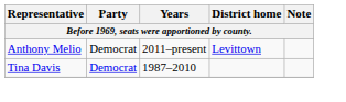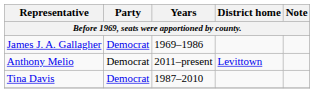 <table class=wikitable>
 <tr valign=bottom>
 <th>Representative</th>
 <th>Party</th>
 <th>Years</th>
 <th>District home</th>
 <th>Note</th>
 </tr>
 <tr>
 <th colspan=5 style="font-size: 80%;"><em>Before 1969, seats were apportioned by county.</em></th>
+</tr>
+<tr>
+<td><a href='#'>James J. A. Gallagher</a></td>
+<td><a href='#'>Democrat</a></td>
+<td>1969–1986</td>
+<td></td>
+<td></td>
 </tr>
 <tr>
 <td><a href='#'>Anthony Melio</a></td>
 <td>Democrat</td>
 <td>2011–present</td>
 <td><a href='#'>Levittown</a></td>
 <td></td>
 </tr>
 <tr>
 <td><a href='#'>Tina Davis</a></td>
 <td><a href='#'>Democrat</a></td>
 <td>1987–2010</td>
 <td></td>
 <td></td>
 </tr>
 <tr>
 </tr>
 </table>
